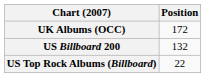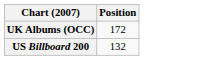 <table class="wikitable sortable plainrowheaders">
 <tr>
 <th>Chart (2007)</th>
 <th>Position</th>
 </tr>
 <tr>
 <th scope="row">UK Albums (OCC)</th>
 <td style="text-align:center;">172</td>
 </tr>
 <tr>
 <th scope="row">US <em>Billboard</em> 200</th>
 <td style="text-align:center;">132</td>
 </tr>
-<tr>
-<th scope="row">US Top Rock Albums (<em>Billboard</em>)</th>
-<td style="text-align:center;">22</td>
-</tr>
 </table>
